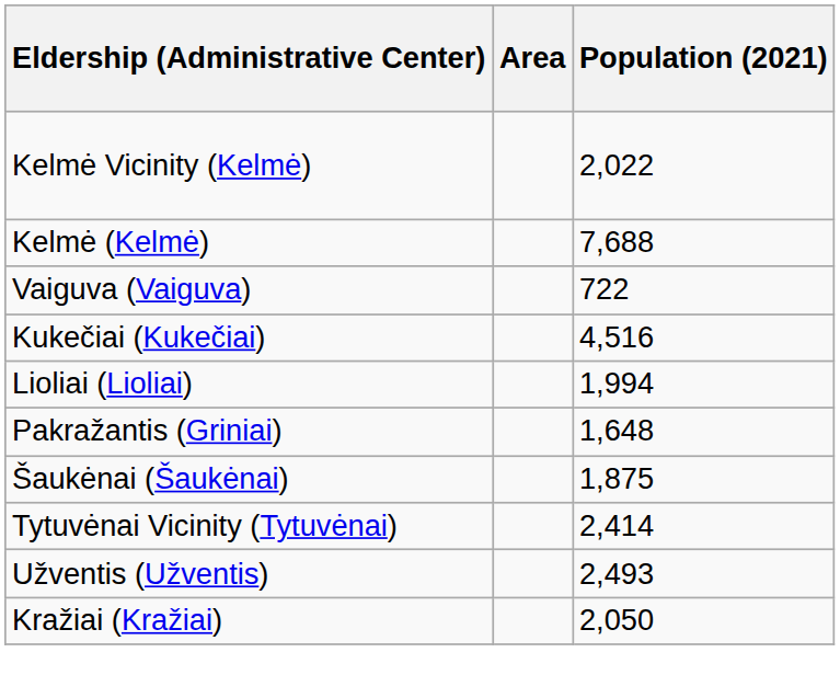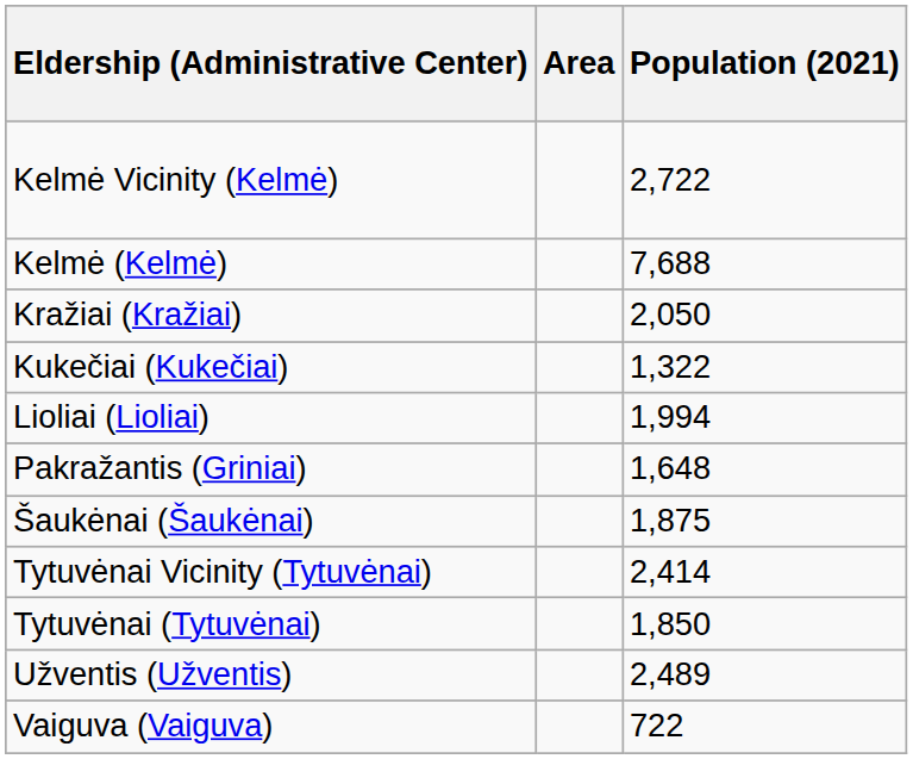 <table class="sortable wikitable" style="text-align: left; margin: 0 0 0 0;">
 <tr>
 <th scope="col" height="50px">Eldership (Administrative Center)</th>
 <th scope="col">Area</th>
 <th scope="col"><strong>Population (2021)</strong></th>
 </tr>
 <tr>
 <td scope="row" height="50px">Kelmė Vicinity (<a href='#'>Kelmė</a>)</td>
 <td></td>
-<td>2,022</td>
+<td>2,722</td>
 </tr>
 <tr>
 <td>Kelmė (<a href='#'>Kelmė</a>)</td>
 <td></td>
 <td>7,688</td>
 </tr>
 <tr>
-<td>Vaiguva (<a href='#'>Vaiguva</a>)</td>
+<td>Kražiai (<a href='#'>Kražiai</a>)</td>
 <td></td>
-<td>722</td>
+<td>2,050</td>
 </tr>
 <tr>
 <td>Kukečiai (<a href='#'>Kukečiai</a>)</td>
 <td></td>
-<td>4,516</td>
+<td>1,322</td>
 </tr>
 <tr>
 <td>Lioliai (<a href='#'>Lioliai</a>)</td>
 <td></td>
 <td>1,994</td>
 </tr>
 <tr>
 <td>Pakražantis (<a href='#'>Griniai</a>)</td>
 <td></td>
 <td>1,648</td>
 </tr>
 <tr>
 <td>Šaukėnai (<a href='#'>Šaukėnai</a>)</td>
 <td></td>
 <td>1,875</td>
 </tr>
 <tr>
 <td>Tytuvėnai Vicinity (<a href='#'>Tytuvėnai</a>)</td>
 <td></td>
 <td>2,414</td>
 </tr>
 <tr>
+<td>Tytuvėnai (<a href='#'>Tytuvėnai</a>)</td>
+<td></td>
+<td>1,850</td>
+</tr>
+<tr>
 <td>Užventis (<a href='#'>Užventis</a>)</td>
 <td></td>
-<td>2,493</td>
+<td>2,489</td>
 </tr>
 <tr>
-<td>Kražiai (<a href='#'>Kražiai</a>)</td>
+<td>Vaiguva (<a href='#'>Vaiguva</a>)</td>
 <td></td>
-<td>2,050</td>
+<td>722</td>
 </tr>
 </table>
